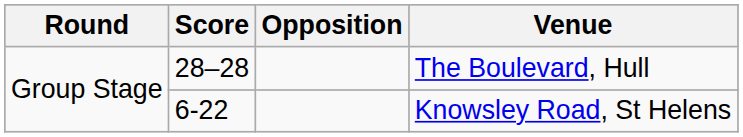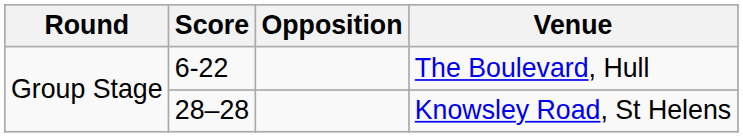 <table class="wikitable">
 <tr>
 <th>Round</th>
 <th>Score</th>
 <th>Opposition</th>
 <th>Venue</th>
 </tr>
 <tr>
 <td rowspan="3">Group Stage</td>
-<td>28–28</td>
+<td>6-22</td>
 <td></td>
 <td><a href='#'>The Boulevard</a>, Hull</td>
 </tr>
 <tr>
-<td>6-22</td>
+<td>28–28</td>
 <td></td>
 <td><a href='#'>Knowsley Road</a>, St Helens</td>
 </tr>
 </table>
